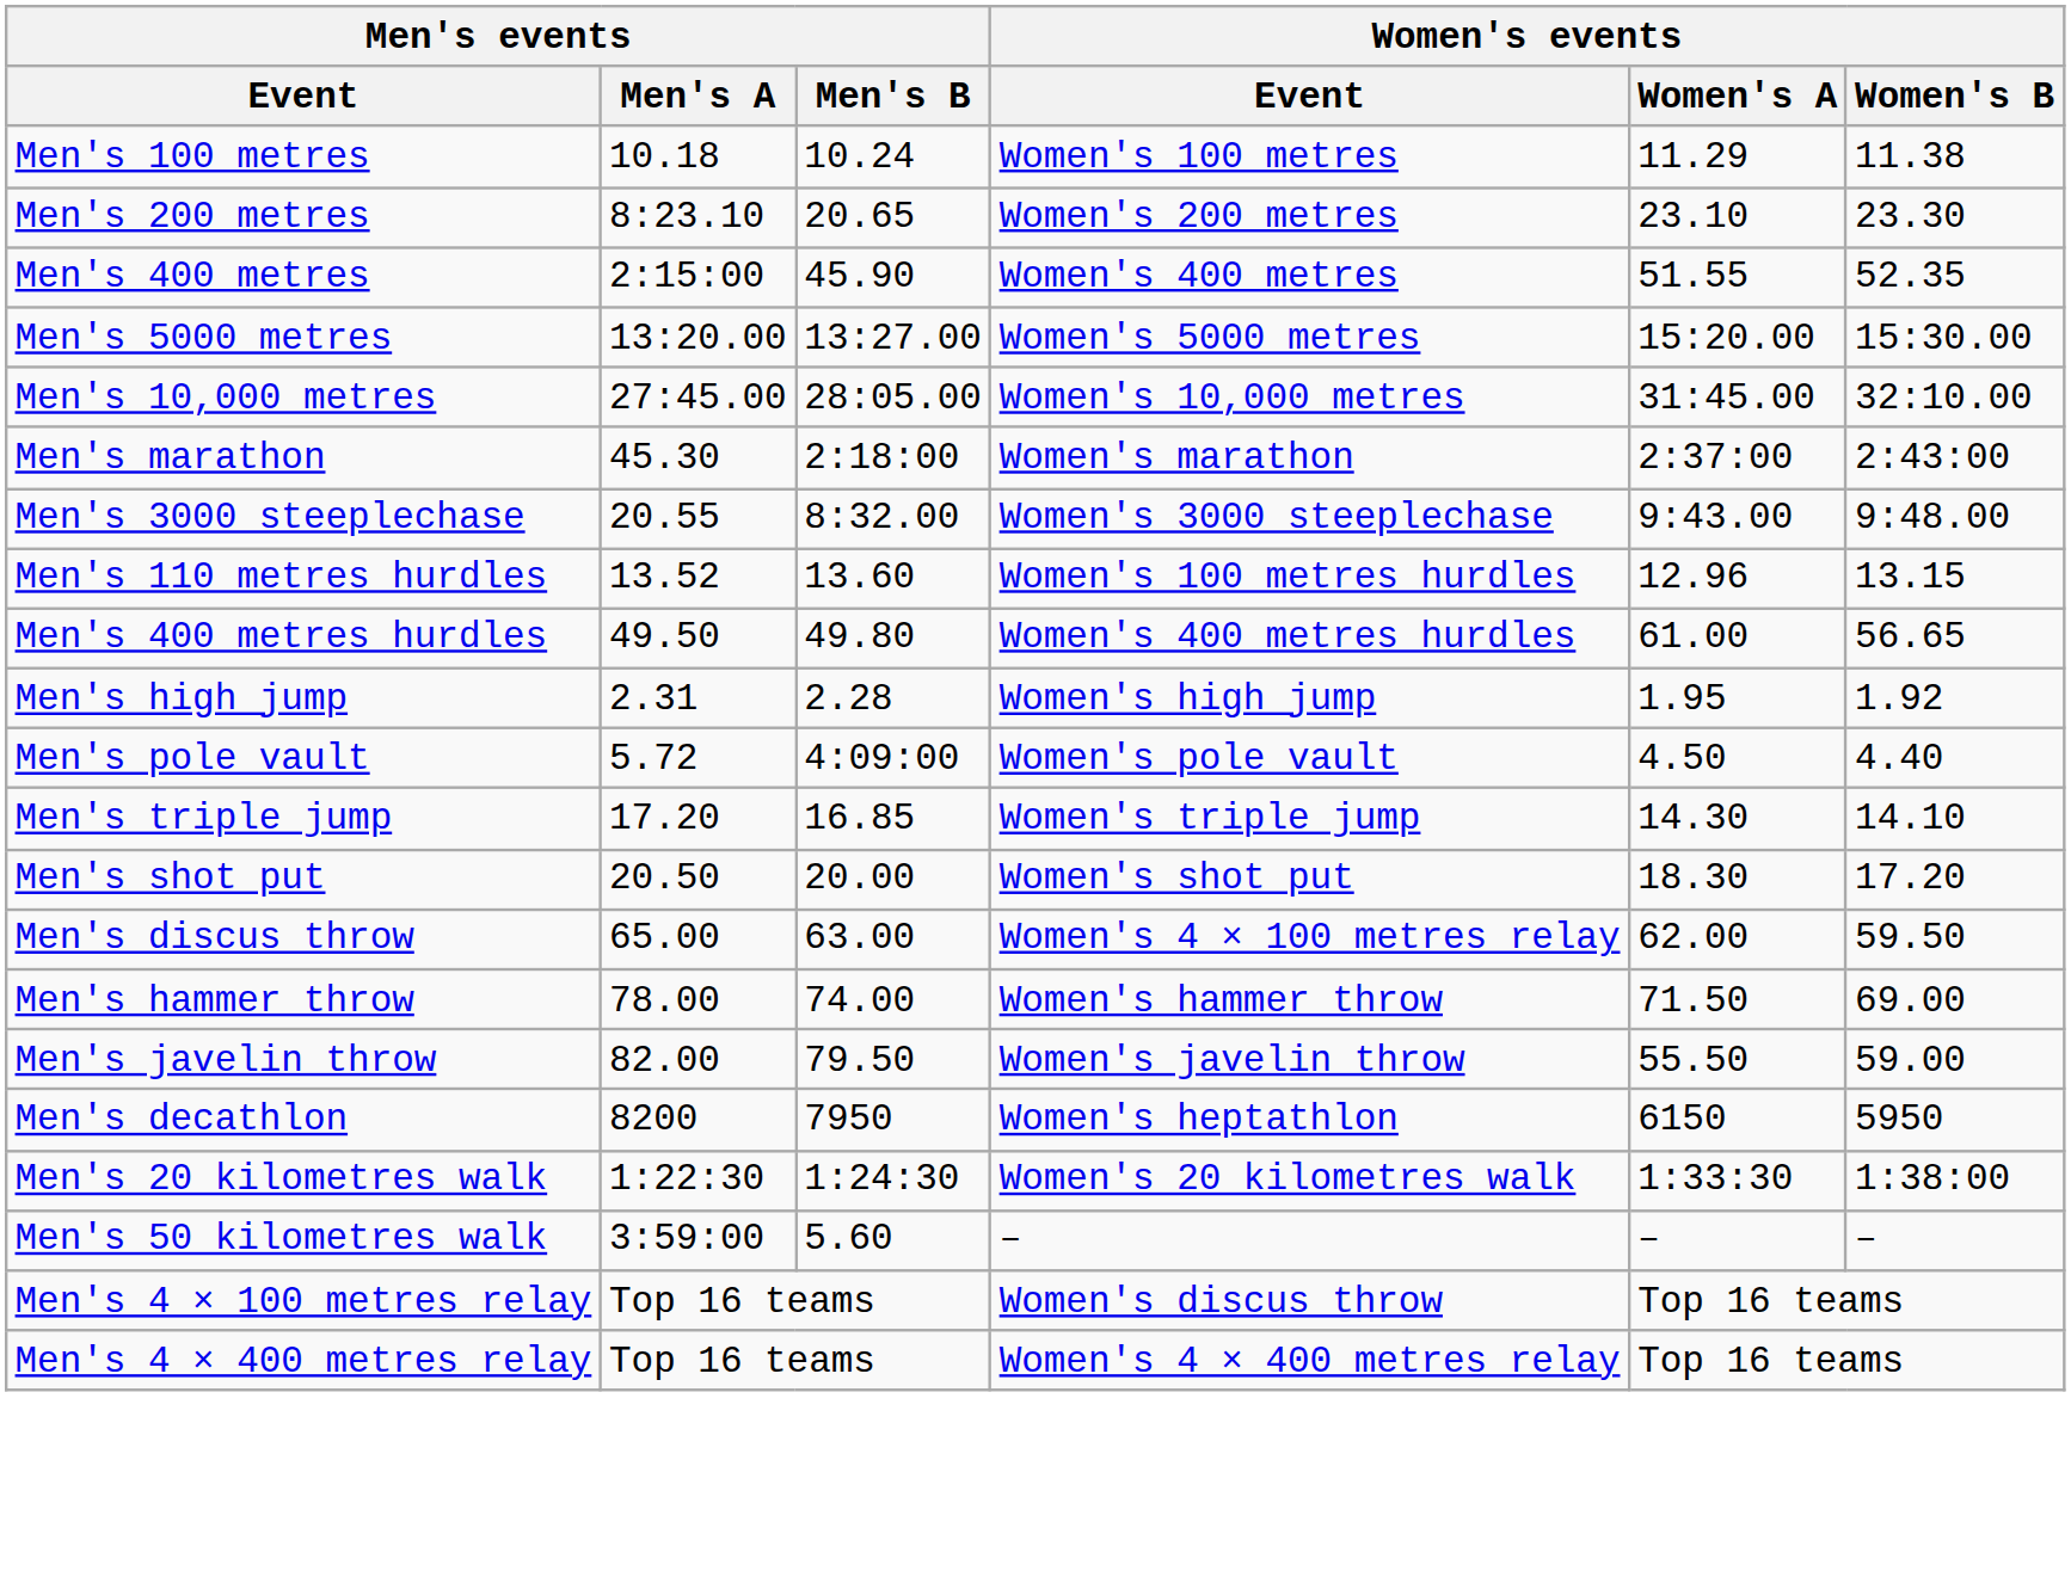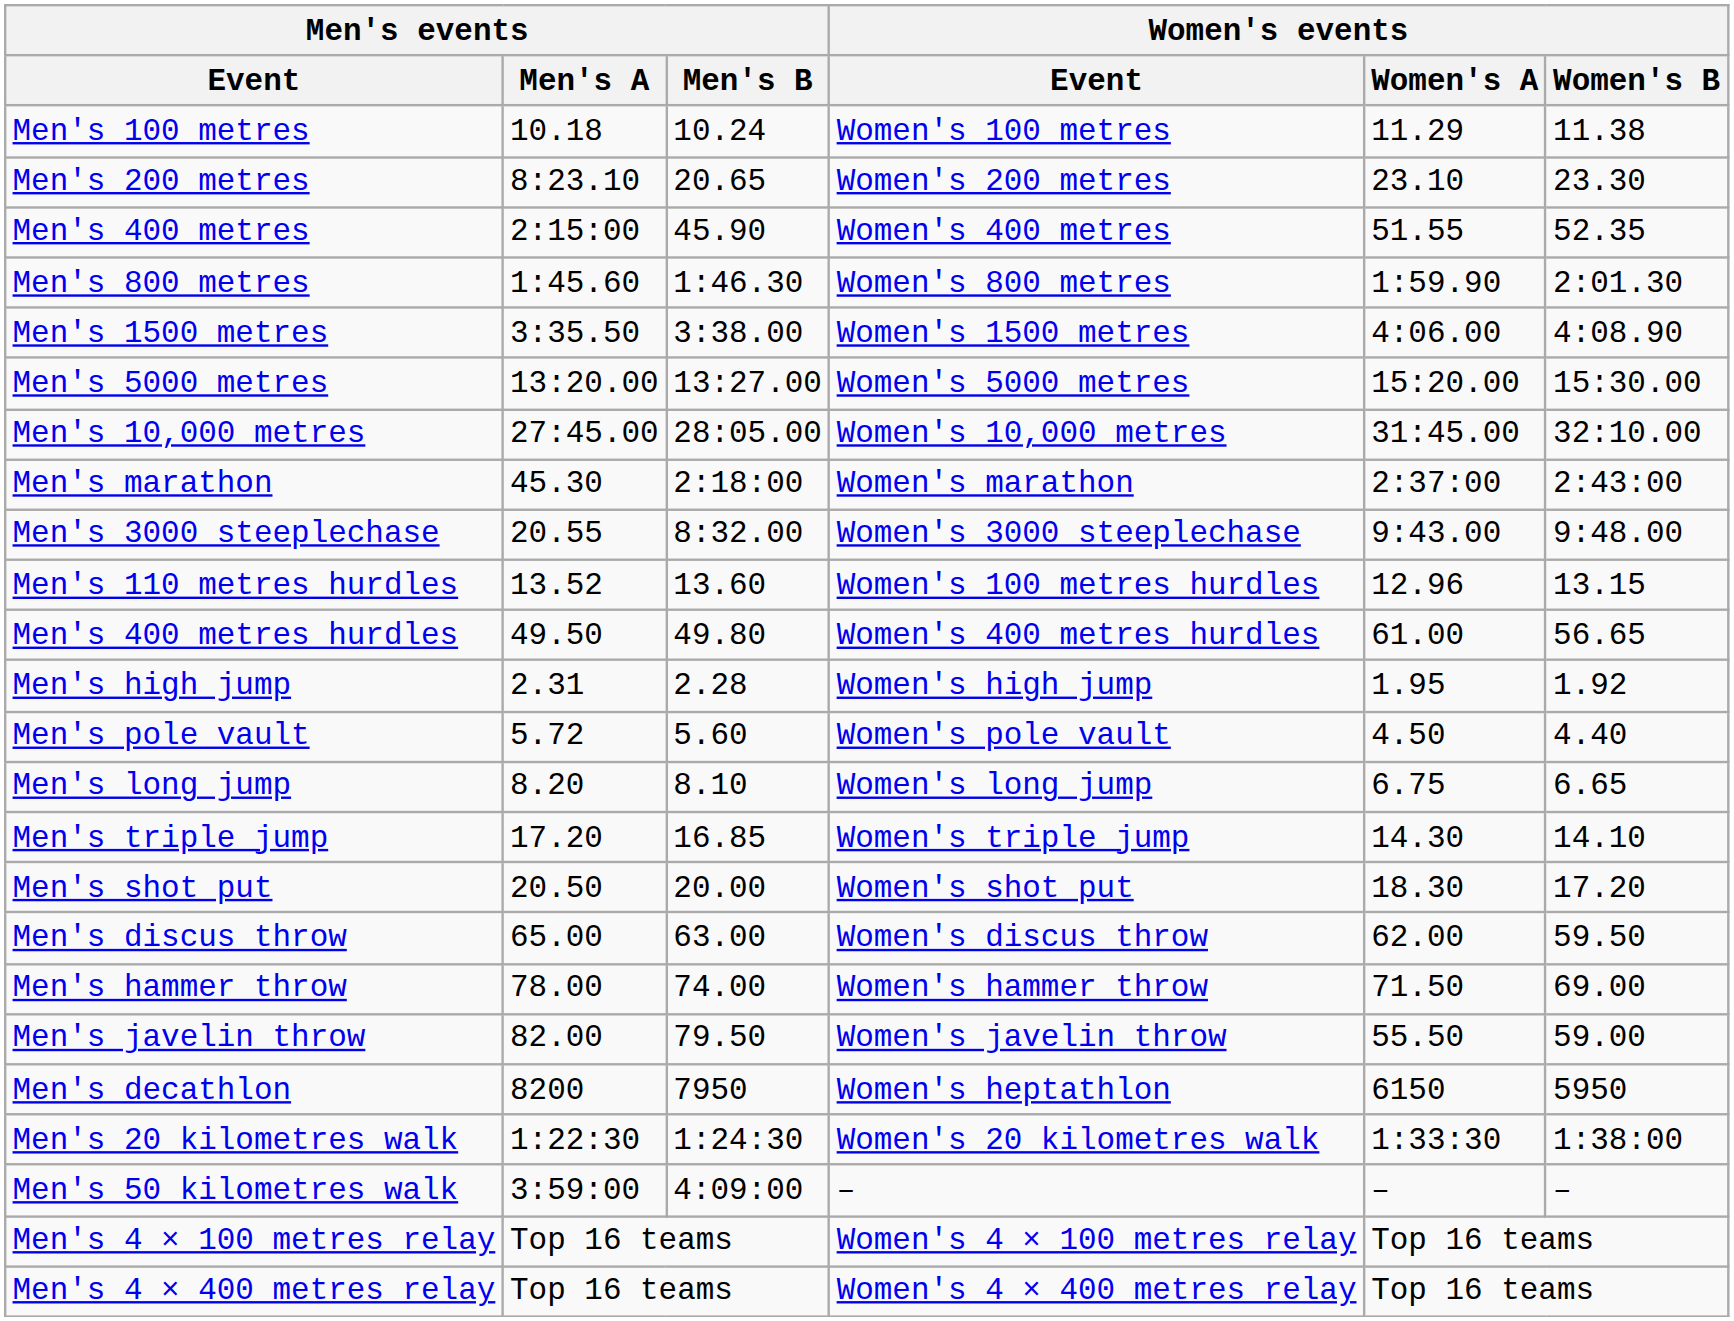 <table class="wikitable">
 <tr>
 <th colspan="3">Men's events</th>
 <th colspan="3">Women's events</th>
 </tr>
 <tr>
 <th>Event</th>
 <th>Men's A</th>
 <th>Men's B</th>
 <th>Event</th>
 <th>Women's A</th>
 <th>Women's B</th>
 </tr>
 <tr>
 <td><a href='#'>Men's 100 metres</a></td>
 <td>10.18</td>
 <td>10.24</td>
 <td><a href='#'>Women's 100 metres</a></td>
 <td>11.29</td>
 <td>11.38</td>
 </tr>
 <tr>
 <td><a href='#'>Men's 200 metres</a></td>
 <td>8:23.10</td>
 <td>20.65</td>
 <td><a href='#'>Women's 200 metres</a></td>
 <td>23.10</td>
 <td>23.30</td>
 </tr>
 <tr>
 <td><a href='#'>Men's 400 metres</a></td>
 <td>2:15:00</td>
 <td>45.90</td>
 <td><a href='#'>Women's 400 metres</a></td>
 <td>51.55</td>
 <td>52.35</td>
+</tr>
+<tr>
+<td><a href='#'>Men's 800 metres</a></td>
+<td>1:45.60</td>
+<td>1:46.30</td>
+<td><a href='#'>Women's 800 metres</a></td>
+<td>1:59.90</td>
+<td>2:01.30</td>
+</tr>
+<tr>
+<td><a href='#'>Men's 1500 metres</a></td>
+<td>3:35.50</td>
+<td>3:38.00</td>
+<td><a href='#'>Women's 1500 metres</a></td>
+<td>4:06.00</td>
+<td>4:08.90</td>
 </tr>
 <tr>
 <td><a href='#'>Men's 5000 metres</a></td>
 <td>13:20.00</td>
 <td>13:27.00</td>
 <td><a href='#'>Women's 5000 metres</a></td>
 <td>15:20.00</td>
 <td>15:30.00</td>
 </tr>
 <tr>
 <td><a href='#'>Men's 10,000 metres</a></td>
 <td>27:45.00</td>
 <td>28:05.00</td>
 <td><a href='#'>Women's 10,000 metres</a></td>
 <td>31:45.00</td>
 <td>32:10.00</td>
 </tr>
 <tr>
 <td><a href='#'>Men's marathon</a></td>
 <td>45.30</td>
 <td>2:18:00</td>
 <td><a href='#'>Women's marathon</a></td>
 <td>2:37:00</td>
 <td>2:43:00</td>
 </tr>
 <tr>
 <td><a href='#'>Men's 3000 steeplechase</a></td>
 <td>20.55</td>
 <td>8:32.00</td>
 <td><a href='#'>Women's 3000 steeplechase</a></td>
 <td>9:43.00</td>
 <td>9:48.00</td>
 </tr>
 <tr>
 <td><a href='#'>Men's 110 metres hurdles</a></td>
 <td>13.52</td>
 <td>13.60</td>
 <td><a href='#'>Women's 100 metres hurdles</a></td>
 <td>12.96</td>
 <td>13.15</td>
 </tr>
 <tr>
 <td><a href='#'>Men's 400 metres hurdles</a></td>
 <td>49.50</td>
 <td>49.80</td>
 <td><a href='#'>Women's 400 metres hurdles</a></td>
 <td>61.00</td>
 <td>56.65</td>
 </tr>
 <tr>
 <td><a href='#'>Men's high jump</a></td>
 <td>2.31</td>
 <td>2.28</td>
 <td><a href='#'>Women's high jump</a></td>
 <td>1.95</td>
 <td>1.92</td>
 </tr>
 <tr>
 <td><a href='#'>Men's pole vault</a></td>
 <td>5.72</td>
-<td>4:09:00</td>
+<td>5.60</td>
 <td><a href='#'>Women's pole vault</a></td>
 <td>4.50</td>
 <td>4.40</td>
+</tr>
+<tr>
+<td><a href='#'>Men's long jump</a></td>
+<td>8.20</td>
+<td>8.10</td>
+<td><a href='#'>Women's long jump</a></td>
+<td>6.75</td>
+<td>6.65</td>
 </tr>
 <tr>
 <td><a href='#'>Men's triple jump</a></td>
 <td>17.20</td>
 <td>16.85</td>
 <td><a href='#'>Women's triple jump</a></td>
 <td>14.30</td>
 <td>14.10</td>
 </tr>
 <tr>
 <td><a href='#'>Men's shot put</a></td>
 <td>20.50</td>
 <td>20.00</td>
 <td><a href='#'>Women's shot put</a></td>
 <td>18.30</td>
 <td>17.20</td>
 </tr>
 <tr>
 <td><a href='#'>Men's discus throw</a></td>
 <td>65.00</td>
 <td>63.00</td>
-<td><a href='#'>Women's 4 × 100 metres relay</a></td>
+<td><a href='#'>Women's discus throw</a></td>
 <td>62.00</td>
 <td>59.50</td>
 </tr>
 <tr>
 <td><a href='#'>Men's hammer throw</a></td>
 <td>78.00</td>
 <td>74.00</td>
 <td><a href='#'>Women's hammer throw</a></td>
 <td>71.50</td>
 <td>69.00</td>
 </tr>
 <tr>
 <td><a href='#'>Men's javelin throw</a></td>
 <td>82.00</td>
 <td>79.50</td>
 <td><a href='#'>Women's javelin throw</a></td>
 <td>55.50</td>
 <td>59.00</td>
 </tr>
 <tr>
 <td><a href='#'>Men's decathlon</a></td>
 <td>8200</td>
 <td>7950</td>
 <td><a href='#'>Women's heptathlon</a></td>
 <td>6150</td>
 <td>5950</td>
 </tr>
 <tr>
 <td><a href='#'>Men's 20 kilometres walk</a></td>
 <td>1:22:30</td>
 <td>1:24:30</td>
 <td><a href='#'>Women's 20 kilometres walk</a></td>
 <td>1:33:30</td>
 <td>1:38:00</td>
 </tr>
 <tr>
 <td><a href='#'>Men's 50 kilometres walk</a></td>
 <td>3:59:00</td>
-<td>5.60</td>
+<td>4:09:00</td>
 <td>–</td>
 <td>–</td>
 <td>–</td>
 </tr>
 <tr>
 <td><a href='#'>Men's 4 × 100 metres relay</a></td>
 <td colspan=2>Top 16 teams</td>
-<td><a href='#'>Women's discus throw</a></td>
+<td><a href='#'>Women's 4 × 100 metres relay</a></td>
 <td colspan=2>Top 16 teams</td>
 </tr>
 <tr>
 <td><a href='#'>Men's 4 × 400 metres relay</a></td>
 <td colspan=2>Top 16 teams</td>
 <td><a href='#'>Women's 4 × 400 metres relay</a></td>
 <td colspan=2>Top 16 teams</td>
 </tr>
 </table>
